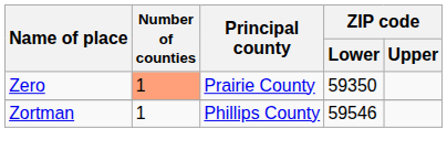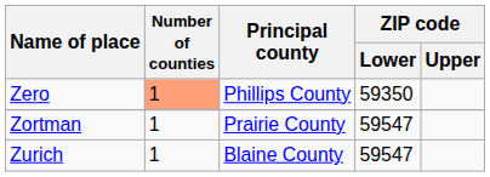 <table class=wikitable>
 <tr>
 <th rowspan=2>Name of place</th>
 <th rowspan=2><small>Number <br>of<br>counties</small></th>
 <th rowspan=2>Principal <br> county</th>
 <th colspan=2>ZIP code</th>
 </tr>
 <tr>
 <th>Lower</th>
 <th>Upper</th>
 </tr>
 <tr>
 <td><a href='#'>Zero</a></td>
 <td style="background: lightsalmon;">1</td>
-<td><a href='#'>Prairie County</a></td>
+<td><a href='#'>Phillips County</a></td>
 <td>59350</td>
 <td></td>
 </tr>
 <tr>
 </tr>
 <tr>
 <td><a href='#'>Zortman</a></td>
 <td>1</td>
-<td><a href='#'>Phillips County</a></td>
-<td>59546</td>
+<td><a href='#'>Prairie County</a></td>
+<td>59547</td>
+<td></td>
+</tr>
+<tr>
+<td><a href='#'>Zurich</a></td>
+<td>1</td>
+<td><a href='#'>Blaine County</a></td>
+<td>59547</td>
 <td></td>
 </tr>
 </table>
